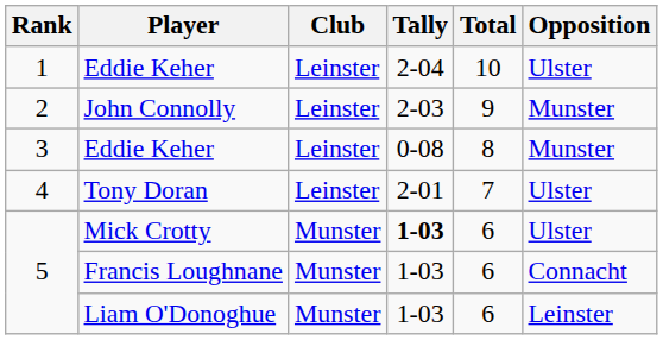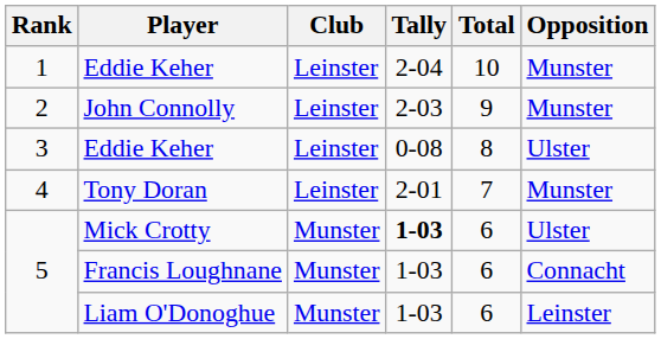 <table class="wikitable">
 <tr>
 <th>Rank</th>
 <th>Player</th>
 <th>Club</th>
 <th>Tally</th>
 <th>Total</th>
 <th>Opposition</th>
 </tr>
 <tr>
 <td rowspan="1" style="text-align:center;">1</td>
 <td><a href='#'>Eddie Keher</a></td>
 <td><a href='#'>Leinster</a></td>
 <td align=center>2-04</td>
 <td align=center>10</td>
-<td><a href='#'>Ulster</a></td>
+<td><a href='#'>Munster</a></td>
 </tr>
 <tr>
 <td rowspan="1" style="text-align:center;">2</td>
 <td><a href='#'>John Connolly</a></td>
 <td><a href='#'>Leinster</a></td>
 <td align=center>2-03</td>
 <td align=center>9</td>
 <td><a href='#'>Munster</a></td>
 </tr>
 <tr>
 <td rowspan="1" style="text-align:center;">3</td>
 <td><a href='#'>Eddie Keher</a></td>
 <td><a href='#'>Leinster</a></td>
 <td align=center>0-08</td>
 <td align=center>8</td>
-<td><a href='#'>Munster</a></td>
+<td><a href='#'>Ulster</a></td>
 </tr>
 <tr>
 <td rowspan="1" style="text-align:center;">4</td>
 <td><a href='#'>Tony Doran</a></td>
 <td><a href='#'>Leinster</a></td>
 <td align=center>2-01</td>
 <td align=center>7</td>
-<td><a href='#'>Ulster</a></td>
+<td><a href='#'>Munster</a></td>
 </tr>
 <tr>
 <td rowspan="3" style="text-align:center;">5</td>
 <td><a href='#'>Mick Crotty</a></td>
 <td><a href='#'>Munster</a></td>
 <td align=center><strong>1-03</strong></td>
 <td align=center>6</td>
 <td><a href='#'>Ulster</a></td>
 </tr>
 <tr>
 <td><a href='#'>Francis Loughnane</a></td>
 <td><a href='#'>Munster</a></td>
 <td align=center>1-03</td>
 <td align=center>6</td>
 <td><a href='#'>Connacht</a></td>
 </tr>
 <tr>
 <td><a href='#'>Liam O'Donoghue</a></td>
 <td><a href='#'>Munster</a></td>
 <td align=center>1-03</td>
 <td align=center>6</td>
 <td><a href='#'>Leinster</a></td>
 </tr>
 </table>
